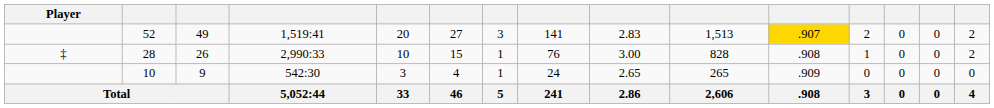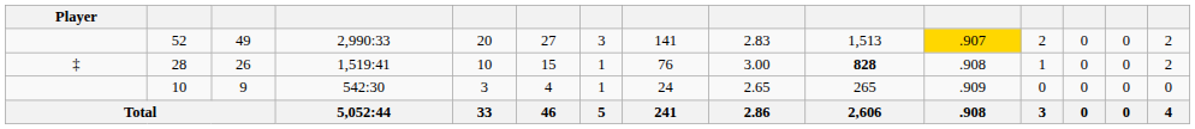 <table class="wikitable sortable" style="width:100%;">
 <tr>
 <th>Player</th>
 <th></th>
 <th></th>
 <th></th>
 <th></th>
 <th></th>
 <th></th>
 <th></th>
 <th></th>
 <th></th>
 <th></th>
 <th></th>
 <th></th>
 <th></th>
 <th></th>
 </tr>
 <tr align=center>
 <td></td>
 <td>52</td>
 <td>49</td>
-<td>1,519:41</td>
+<td>2,990:33</td>
 <td>20</td>
 <td>27</td>
 <td>3</td>
 <td>141</td>
 <td>2.83</td>
 <td>1,513</td>
 <td style="background: gold;">.907</td>
 <td>2</td>
 <td>0</td>
 <td>0</td>
 <td>2</td>
 </tr>
 <tr align=center>
 <td> ‡</td>
 <td>28</td>
 <td>26</td>
-<td>2,990:33</td>
+<td>1,519:41</td>
 <td>10</td>
 <td>15</td>
 <td>1</td>
 <td>76</td>
 <td>3.00</td>
-<td>828</td>
+<td><strong>828</strong></td>
 <td>.908</td>
 <td>1</td>
 <td>0</td>
 <td>0</td>
 <td>2</td>
 </tr>
 <tr align=center>
 <td></td>
 <td>10</td>
 <td>9</td>
 <td>542:30</td>
 <td>3</td>
 <td>4</td>
 <td>1</td>
 <td>24</td>
 <td>2.65</td>
 <td>265</td>
 <td>.909</td>
 <td>0</td>
 <td>0</td>
 <td>0</td>
 <td>0</td>
 </tr>
 <tr class="sortbotom">
 <th colspan=3>Total</th>
 <th>5,052:44</th>
 <th>33</th>
 <th>46</th>
 <th>5</th>
 <th>241</th>
 <th>2.86</th>
 <th>2,606</th>
 <th>.908</th>
 <th>3</th>
 <th>0</th>
 <th>0</th>
 <th>4</th>
 </tr>
 </table>
